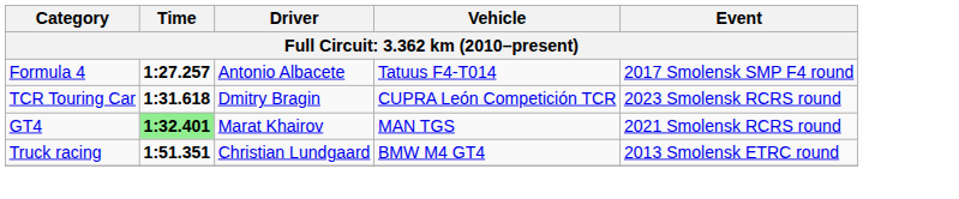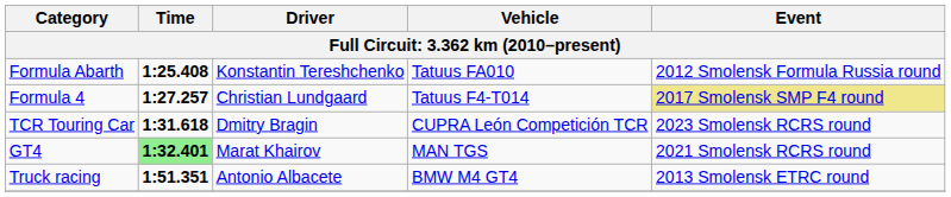 <table class="wikitable">
 <tr>
 <th>Category</th>
 <th>Time</th>
 <th>Driver</th>
 <th>Vehicle</th>
 <th>Event</th>
 </tr>
 <tr>
 <th colspan=5>Full Circuit: 3.362 km (2010–present)</th>
 </tr>
 <tr>
+<td><a href='#'>Formula Abarth</a></td>
+<td><strong>1:25.408</strong></td>
+<td><a href='#'>Konstantin Tereshchenko</a></td>
+<td><a href='#'>Tatuus FA010</a></td>
+<td><a href='#'>2012 Smolensk Formula Russia round</a></td>
+</tr>
+<tr>
 <td><a href='#'>Formula 4</a></td>
 <td><strong>1:27.257</strong></td>
-<td><a href='#'>Antonio Albacete</a></td>
+<td><a href='#'>Christian Lundgaard</a></td>
 <td><a href='#'>Tatuus F4-T014</a></td>
-<td><a href='#'>2017 Smolensk SMP F4 round</a></td>
+<td style="background: khaki;"><a href='#'>2017 Smolensk SMP F4 round</a></td>
 </tr>
 <tr>
 <td><a href='#'>TCR Touring Car</a></td>
 <td><strong>1:31.618</strong></td>
 <td><a href='#'>Dmitry Bragin</a></td>
 <td><a href='#'>CUPRA León Competición TCR</a></td>
 <td><a href='#'>2023 Smolensk RCRS round</a></td>
 </tr>
 <tr>
 <td><a href='#'>GT4</a></td>
 <td style="background: lightgreen;"><strong>1:32.401</strong></td>
 <td><a href='#'>Marat Khairov</a></td>
 <td><a href='#'>MAN TGS</a></td>
 <td><a href='#'>2021 Smolensk RCRS round</a></td>
 </tr>
 <tr>
 <td><a href='#'>Truck racing</a></td>
 <td><strong>1:51.351</strong></td>
-<td><a href='#'>Christian Lundgaard</a></td>
+<td><a href='#'>Antonio Albacete</a></td>
 <td><a href='#'>BMW M4 GT4</a></td>
 <td><a href='#'>2013 Smolensk ETRC round</a></td>
 </tr>
 <tr>
 </tr>
 </table>
